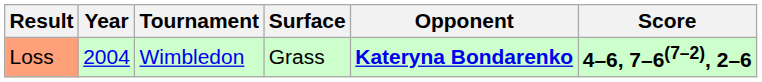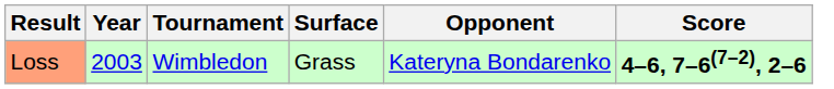 <table class="sortable wikitable">
 <tr>
 <th>Result</th>
 <th>Year</th>
 <th>Tournament</th>
 <th>Surface</th>
 <th>Opponent</th>
 <th class=unsortable>Score</th>
 </tr>
 <tr style="background:#ccffcc;">
 <td style="background:#ffa07a;">Loss</td>
-<td><a href='#'>2004</a></td>
+<td><a href='#'>2003</a></td>
 <td><a href='#'>Wimbledon</a></td>
 <td>Grass</td>
-<td><strong> <a href='#'>Kateryna Bondarenko</a></strong></td>
+<td> <a href='#'>Kateryna Bondarenko</a></td>
 <td><strong>4–6, 7–6<sup>(7–2)</sup>, 2–6</strong></td>
 </tr>
 </table>
